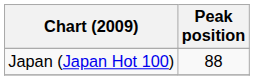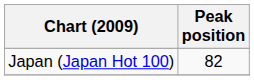 <table class="wikitable">
 <tr>
 <th>Chart (2009)</th>
 <th>Peak<br>position</th>
 </tr>
 <tr>
 </tr>
 <tr>
 <td>Japan (<a href='#'>Japan Hot 100</a>)</td>
-<td style="text-align:center;">88</td>
+<td style="text-align:center;">82</td>
 </tr>
 <tr>
 </tr>
 <tr>
 </tr>
 </table>
